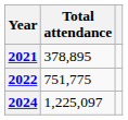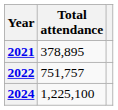 <table class="wikitable sortable plainrowheaders">
 <tr>
 <th scope="col">Year</th>
 <th scope="col">Total<br>attendance</th>
 <th scope="col" class="unsortable"></th>
 </tr>
 <tr>
 <th scope="row"><a href='#'>2021</a></th>
 <td>378,895</td>
 <td></td>
 </tr>
 <tr>
 <th scope="row"><a href='#'>2022</a></th>
-<td>751,775</td>
+<td>751,757</td>
 <td></td>
 </tr>
 <tr>
 <th scope="row"><a href='#'>2024</a></th>
-<td>1,225,097</td>
+<td>1,225,100</td>
 <td></td>
 </tr>
 </table>
